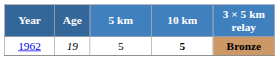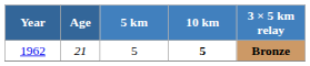 <table class="wikitable" style="font-size:95%; text-align:center; border:grey solid 1px; border-collapse:collapse; background:#ffffff;">
 <tr>
 <th style="background-color:#369; color:white; width:60px;"> Year </th>
 <th style="background-color:#369; color:white; width:40px;"> Age </th>
 <th style="background-color:#4180be; color:white; width:75px;"> 5 km </th>
 <th style="background-color:#4180be; color:white; width:75px;"> 10 km </th>
 <th style="background-color:#4180be; color:white; width:75px;"> 3 × 5 km <br> relay </th>
 </tr>
 <tr>
 <td><a href='#'>1962</a></td>
-<td><em>19</em></td>
+<td><em>21</em></td>
 <td>5</td>
 <td><strong>5</strong></td>
 <td bgcolor="cc9966"><strong>Bronze</strong></td>
 </tr>
 <tr>
 </tr>
 </table>
